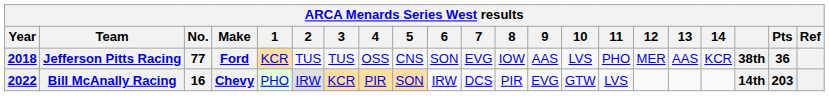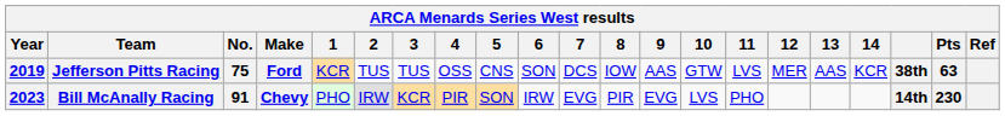 <table class="wikitable" style="text-align:center; font-size:75%">
 <tr>
 <th colspan="21"><a href='#'>ARCA Menards Series West</a> results</th>
 </tr>
 <tr>
 <th>Year</th>
 <th>Team</th>
 <th>No.</th>
 <th>Make</th>
 <th>1</th>
 <th>2</th>
 <th>3</th>
 <th>4</th>
 <th>5</th>
 <th>6</th>
 <th>7</th>
 <th>8</th>
 <th>9</th>
 <th>10</th>
 <th>11</th>
 <th>12</th>
 <th>13</th>
 <th>14</th>
 <th></th>
 <th>Pts</th>
 <th>Ref</th>
 </tr>
 <tr>
-<th><a href='#'>2018</a></th>
+<th><a href='#'>2019</a></th>
 <th><a href='#'>Jefferson Pitts Racing</a></th>
-<th>77</th>
+<th>75</th>
 <th><a href='#'>Ford</a></th>
 <td style="background:#FFDF9F;"><a href='#'>KCR</a><br></td>
 <td><a href='#'>TUS</a></td>
 <td><a href='#'>TUS</a></td>
 <td><a href='#'>OSS</a></td>
 <td><a href='#'>CNS</a></td>
 <td><a href='#'>SON</a></td>
-<td><a href='#'>EVG</a></td>
+<td><a href='#'>DCS</a></td>
 <td><a href='#'>IOW</a></td>
 <td><a href='#'>AAS</a></td>
+<td><a href='#'>GTW</a></td>
 <td><a href='#'>LVS</a></td>
-<td><a href='#'>PHO</a></td>
 <td><a href='#'>MER</a></td>
 <td><a href='#'>AAS</a></td>
 <td><a href='#'>KCR</a></td>
 <th>38th</th>
-<th>36</th>
+<th>63</th>
 <th></th>
 </tr>
 <tr>
-<th><a href='#'>2022</a></th>
+<th><a href='#'>2023</a></th>
 <th><a href='#'>Bill McAnally Racing</a></th>
-<th>16</th>
+<th>91</th>
 <th><a href='#'>Chevy</a></th>
 <td style="background:#DFFFDF;"><a href='#'>PHO</a><br></td>
 <td style="background:#DFDFDF;"><a href='#'>IRW</a><br></td>
 <td style="background:#FFDF9F;"><a href='#'>KCR</a><br></td>
 <td style="background:#FFDF9F;"><a href='#'>PIR</a><br></td>
 <td style="background:#FFDF9F;"><a href='#'>SON</a><br></td>
 <td><a href='#'>IRW</a></td>
-<td><a href='#'>DCS</a></td>
+<td><a href='#'>EVG</a></td>
 <td><a href='#'>PIR</a></td>
 <td><a href='#'>EVG</a></td>
-<td><a href='#'>GTW</a></td>
 <td><a href='#'>LVS</a></td>
+<td><a href='#'>PHO</a></td>
 <td></td>
 <td></td>
 <td></td>
 <th>14th</th>
-<th>203</th>
+<th>230</th>
 <th></th>
 </tr>
 </table>
